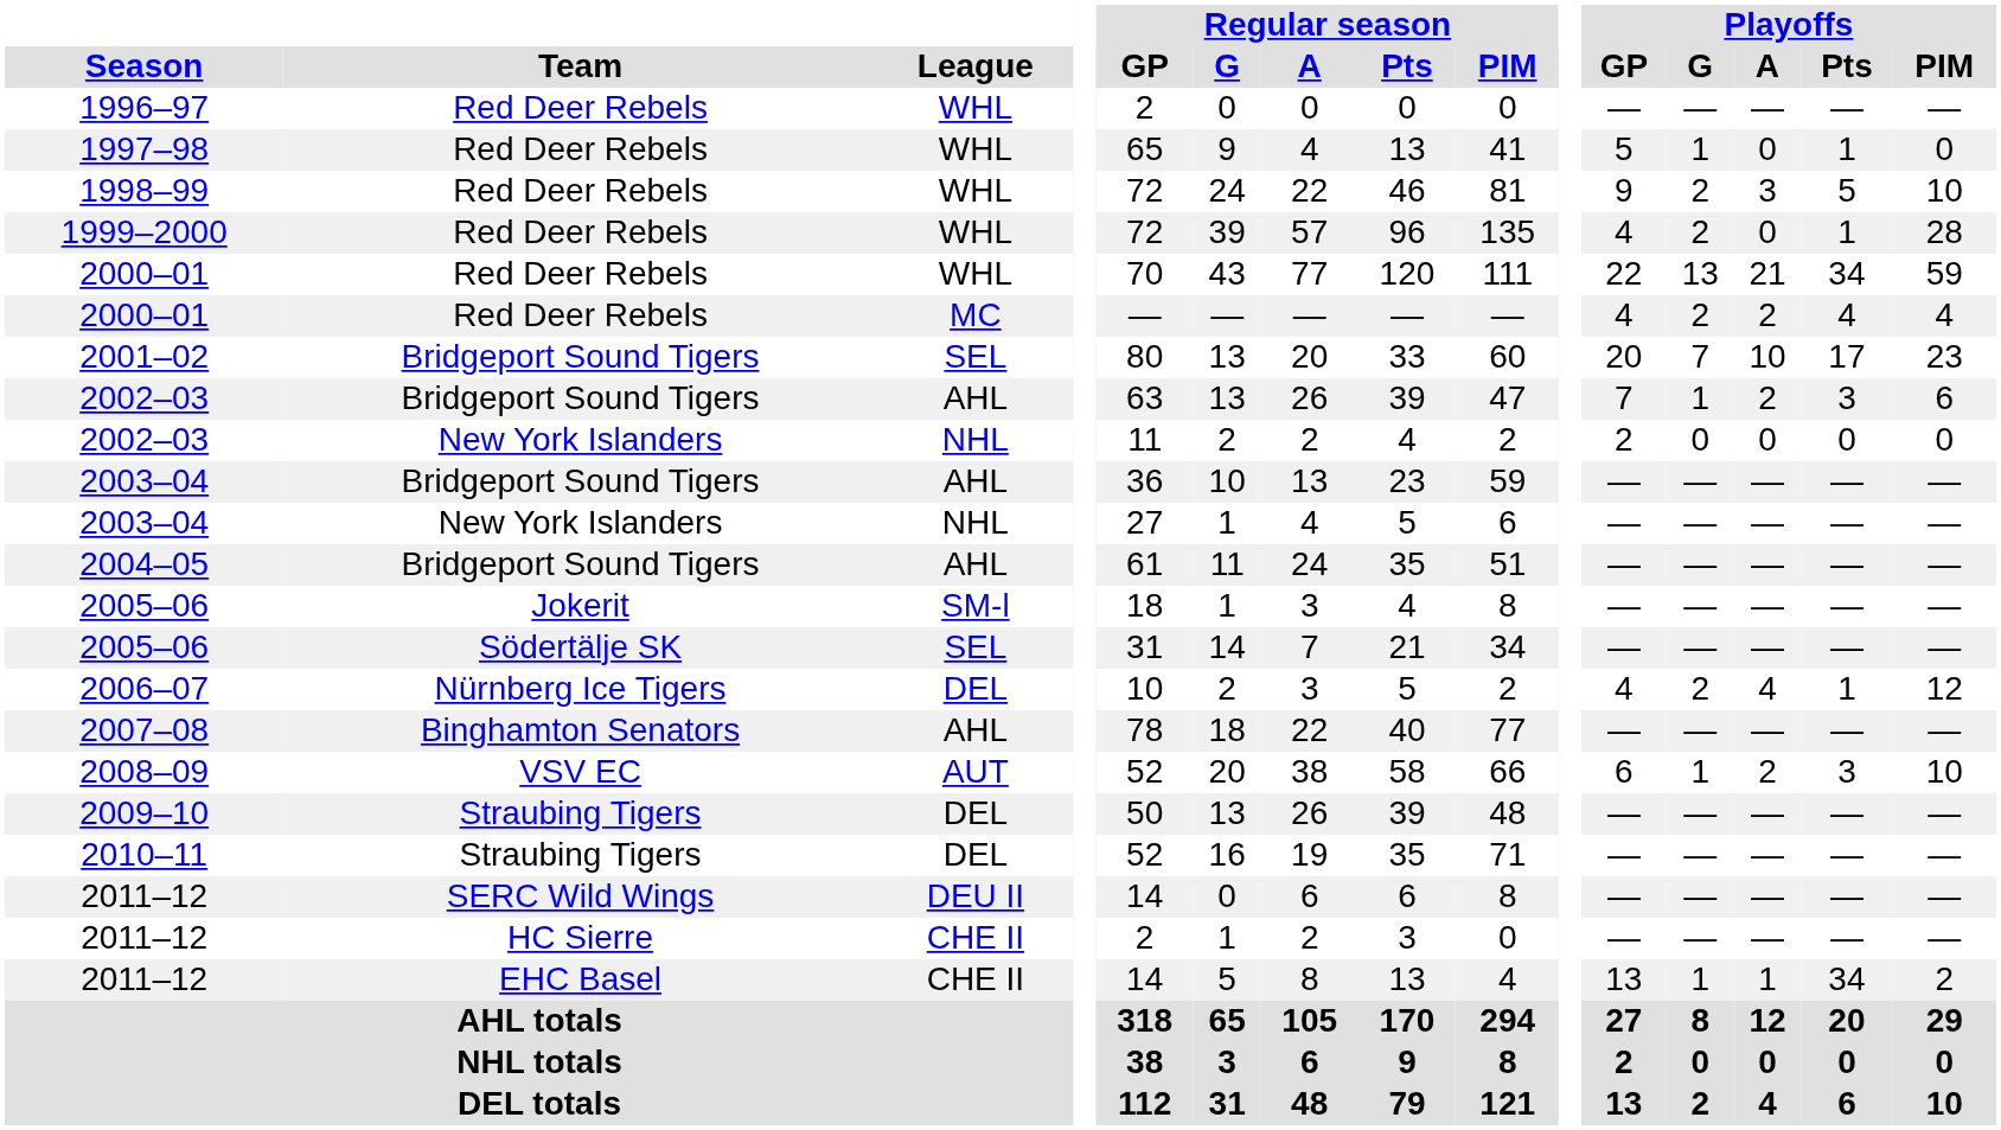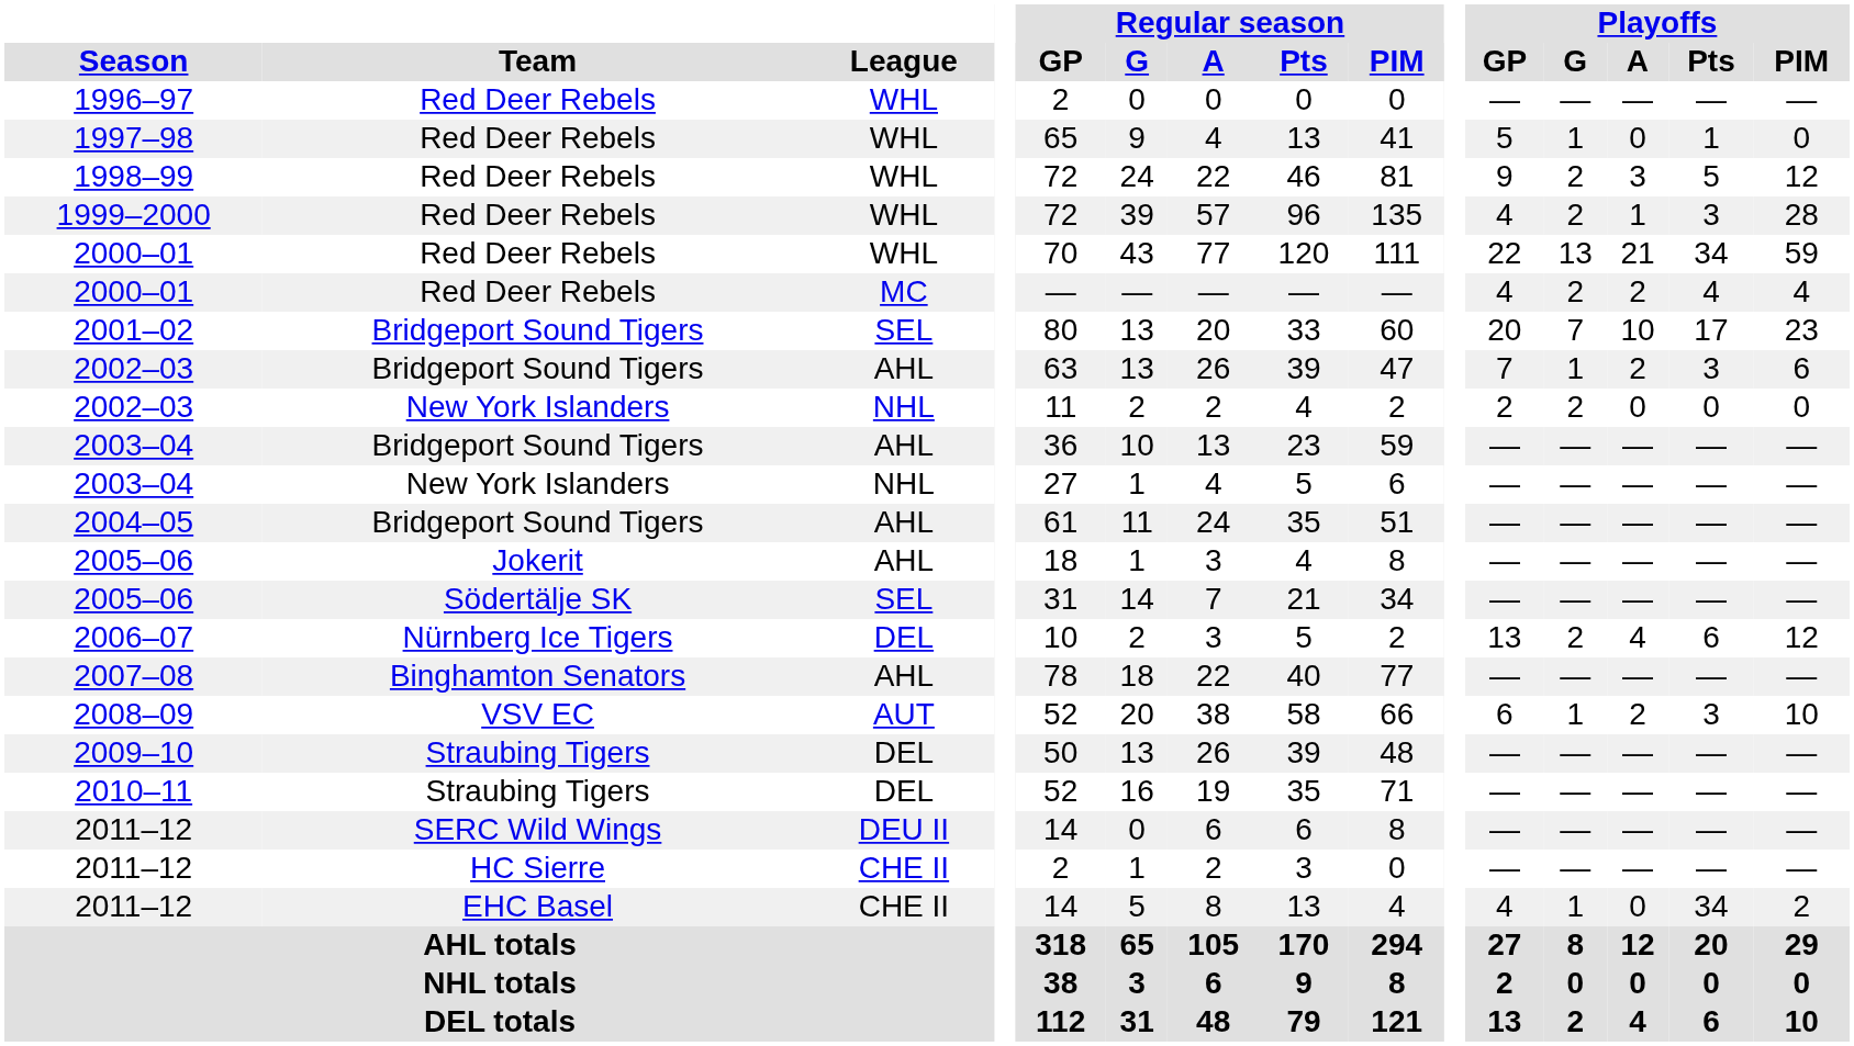 <table border="0" cellpadding="1" cellspacing="0" style="text-align:center; width:60em">
 <tr bgcolor="#e0e0e0">
 <th colspan="3" bgcolor="#ffffff"> </th>
 <th rowspan="99" bgcolor="#ffffff"> </th>
 <th colspan="5"><a href='#'>Regular season</a></th>
 <th rowspan="99" bgcolor="#ffffff"> </th>
 <th colspan="5"><a href='#'>Playoffs</a></th>
 </tr>
 <tr bgcolor="#e0e0e0">
 <th><a href='#'>Season</a></th>
 <th>Team</th>
 <th>League</th>
 <th>GP</th>
 <th><a href='#'>G</a></th>
 <th><a href='#'>A</a></th>
 <th><a href='#'>Pts</a></th>
 <th><a href='#'>PIM</a></th>
 <th>GP</th>
 <th>G</th>
 <th>A</th>
 <th>Pts</th>
 <th>PIM</th>
 </tr>
 <tr>
 <td><a href='#'>1996–97</a></td>
 <td><a href='#'>Red Deer Rebels</a></td>
 <td><a href='#'>WHL</a></td>
 <td>2</td>
 <td>0</td>
 <td>0</td>
 <td>0</td>
 <td>0</td>
 <td>—</td>
 <td>—</td>
 <td>—</td>
 <td>—</td>
 <td>—</td>
 </tr>
 <tr bgcolor="#f0f0f0">
 <td><a href='#'>1997–98</a></td>
 <td>Red Deer Rebels</td>
 <td>WHL</td>
 <td>65</td>
 <td>9</td>
 <td>4</td>
 <td>13</td>
 <td>41</td>
 <td>5</td>
 <td>1</td>
 <td>0</td>
 <td>1</td>
 <td>0</td>
 </tr>
 <tr>
 <td><a href='#'>1998–99</a></td>
 <td>Red Deer Rebels</td>
 <td>WHL</td>
 <td>72</td>
 <td>24</td>
 <td>22</td>
 <td>46</td>
 <td>81</td>
 <td>9</td>
 <td>2</td>
 <td>3</td>
 <td>5</td>
-<td>10</td>
+<td>12</td>
 </tr>
 <tr bgcolor="#f0f0f0">
 <td><a href='#'>1999–2000</a></td>
 <td>Red Deer Rebels</td>
 <td>WHL</td>
 <td>72</td>
 <td>39</td>
 <td>57</td>
 <td>96</td>
 <td>135</td>
 <td>4</td>
 <td>2</td>
-<td>0</td>
 <td>1</td>
+<td>3</td>
 <td>28</td>
 </tr>
 <tr>
 <td><a href='#'>2000–01</a></td>
 <td>Red Deer Rebels</td>
 <td>WHL</td>
 <td>70</td>
 <td>43</td>
 <td>77</td>
 <td>120</td>
 <td>111</td>
 <td>22</td>
 <td>13</td>
 <td>21</td>
 <td>34</td>
 <td>59</td>
 </tr>
 <tr bgcolor="#f0f0f0">
 <td><a href='#'>2000–01</a></td>
 <td>Red Deer Rebels</td>
 <td><a href='#'>MC</a></td>
 <td>—</td>
 <td>—</td>
 <td>—</td>
 <td>—</td>
 <td>—</td>
 <td>4</td>
 <td>2</td>
 <td>2</td>
 <td>4</td>
 <td>4</td>
 </tr>
 <tr>
 <td><a href='#'>2001–02</a></td>
 <td><a href='#'>Bridgeport Sound Tigers</a></td>
 <td><a href='#'>SEL</a></td>
 <td>80</td>
 <td>13</td>
 <td>20</td>
 <td>33</td>
 <td>60</td>
 <td>20</td>
 <td>7</td>
 <td>10</td>
 <td>17</td>
 <td>23</td>
 </tr>
 <tr bgcolor="#f0f0f0">
 <td><a href='#'>2002–03</a></td>
 <td>Bridgeport Sound Tigers</td>
 <td>AHL</td>
 <td>63</td>
 <td>13</td>
 <td>26</td>
 <td>39</td>
 <td>47</td>
 <td>7</td>
 <td>1</td>
 <td>2</td>
 <td>3</td>
 <td>6</td>
 </tr>
 <tr>
 <td><a href='#'>2002–03</a></td>
 <td><a href='#'>New York Islanders</a></td>
 <td><a href='#'>NHL</a></td>
 <td>11</td>
 <td>2</td>
 <td>2</td>
 <td>4</td>
 <td>2</td>
 <td>2</td>
-<td>0</td>
+<td>2</td>
 <td>0</td>
 <td>0</td>
 <td>0</td>
 </tr>
 <tr bgcolor="#f0f0f0">
 <td><a href='#'>2003–04</a></td>
 <td>Bridgeport Sound Tigers</td>
 <td>AHL</td>
 <td>36</td>
 <td>10</td>
 <td>13</td>
 <td>23</td>
 <td>59</td>
 <td>—</td>
 <td>—</td>
 <td>—</td>
 <td>—</td>
 <td>—</td>
 </tr>
 <tr>
 <td><a href='#'>2003–04</a></td>
 <td>New York Islanders</td>
 <td>NHL</td>
 <td>27</td>
 <td>1</td>
 <td>4</td>
 <td>5</td>
 <td>6</td>
 <td>—</td>
 <td>—</td>
 <td>—</td>
 <td>—</td>
 <td>—</td>
 </tr>
 <tr bgcolor="#f0f0f0">
 <td><a href='#'>2004–05</a></td>
 <td>Bridgeport Sound Tigers</td>
 <td>AHL</td>
 <td>61</td>
 <td>11</td>
 <td>24</td>
 <td>35</td>
 <td>51</td>
 <td>—</td>
 <td>—</td>
 <td>—</td>
 <td>—</td>
 <td>—</td>
 </tr>
 <tr>
 <td><a href='#'>2005–06</a></td>
 <td><a href='#'>Jokerit</a></td>
-<td><a href='#'>SM-l</a></td>
+<td>AHL</td>
 <td>18</td>
 <td>1</td>
 <td>3</td>
 <td>4</td>
 <td>8</td>
 <td>—</td>
 <td>—</td>
 <td>—</td>
 <td>—</td>
 <td>—</td>
 </tr>
 <tr bgcolor="#f0f0f0">
 <td><a href='#'>2005–06</a></td>
 <td><a href='#'>Södertälje SK</a></td>
 <td><a href='#'>SEL</a></td>
 <td>31</td>
 <td>14</td>
 <td>7</td>
 <td>21</td>
 <td>34</td>
 <td>—</td>
 <td>—</td>
 <td>—</td>
 <td>—</td>
 <td>—</td>
 </tr>
 <tr>
 <td><a href='#'>2006–07</a></td>
 <td><a href='#'>Nürnberg Ice Tigers</a></td>
 <td><a href='#'>DEL</a></td>
 <td>10</td>
 <td>2</td>
 <td>3</td>
 <td>5</td>
 <td>2</td>
-<td>4</td>
+<td>13</td>
 <td>2</td>
 <td>4</td>
-<td>1</td>
+<td>6</td>
 <td>12</td>
 </tr>
 <tr bgcolor="#f0f0f0">
 <td><a href='#'>2007–08</a></td>
 <td><a href='#'>Binghamton Senators</a></td>
 <td>AHL</td>
 <td>78</td>
 <td>18</td>
 <td>22</td>
 <td>40</td>
 <td>77</td>
 <td>—</td>
 <td>—</td>
 <td>—</td>
 <td>—</td>
 <td>—</td>
 </tr>
 <tr>
 <td><a href='#'>2008–09</a></td>
 <td><a href='#'>VSV EC</a></td>
 <td><a href='#'>AUT</a></td>
 <td>52</td>
 <td>20</td>
 <td>38</td>
 <td>58</td>
 <td>66</td>
 <td>6</td>
 <td>1</td>
 <td>2</td>
 <td>3</td>
 <td>10</td>
 </tr>
 <tr bgcolor="#f0f0f0">
 <td><a href='#'>2009–10</a></td>
 <td><a href='#'>Straubing Tigers</a></td>
 <td>DEL</td>
 <td>50</td>
 <td>13</td>
 <td>26</td>
 <td>39</td>
 <td>48</td>
 <td>—</td>
 <td>—</td>
 <td>—</td>
 <td>—</td>
 <td>—</td>
 </tr>
 <tr>
 <td><a href='#'>2010–11</a></td>
 <td>Straubing Tigers</td>
 <td>DEL</td>
 <td>52</td>
 <td>16</td>
 <td>19</td>
 <td>35</td>
 <td>71</td>
 <td>—</td>
 <td>—</td>
 <td>—</td>
 <td>—</td>
 <td>—</td>
 </tr>
 <tr bgcolor="#f0f0f0">
 <td>2011–12</td>
 <td><a href='#'>SERC Wild Wings</a></td>
 <td><a href='#'>DEU II</a></td>
 <td>14</td>
 <td>0</td>
 <td>6</td>
 <td>6</td>
 <td>8</td>
 <td>—</td>
 <td>—</td>
 <td>—</td>
 <td>—</td>
 <td>—</td>
 </tr>
 <tr>
 <td>2011–12</td>
 <td><a href='#'>HC Sierre</a></td>
 <td><a href='#'>CHE II</a></td>
 <td>2</td>
 <td>1</td>
 <td>2</td>
 <td>3</td>
 <td>0</td>
 <td>—</td>
 <td>—</td>
 <td>—</td>
 <td>—</td>
 <td>—</td>
 </tr>
 <tr bgcolor="#f0f0f0">
 <td>2011–12</td>
 <td><a href='#'>EHC Basel</a></td>
 <td>CHE II</td>
 <td>14</td>
 <td>5</td>
 <td>8</td>
 <td>13</td>
 <td>4</td>
-<td>13</td>
+<td>4</td>
 <td>1</td>
-<td>1</td>
+<td>0</td>
 <td>34</td>
 <td>2</td>
 </tr>
 <tr bgcolor="#e0e0e0">
 <th colspan="3">AHL totals</th>
 <th>318</th>
 <th>65</th>
 <th>105</th>
 <th>170</th>
 <th>294</th>
 <th>27</th>
 <th>8</th>
 <th>12</th>
 <th>20</th>
 <th>29</th>
 </tr>
 <tr bgcolor="#e0e0e0">
 <th colspan="3">NHL totals</th>
 <th>38</th>
 <th>3</th>
 <th>6</th>
 <th>9</th>
 <th>8</th>
 <th>2</th>
 <th>0</th>
 <th>0</th>
 <th>0</th>
 <th>0</th>
 </tr>
 <tr bgcolor="#e0e0e0">
 <th colspan="3">DEL totals</th>
 <th>112</th>
 <th>31</th>
 <th>48</th>
 <th>79</th>
 <th>121</th>
 <th>13</th>
 <th>2</th>
 <th>4</th>
 <th>6</th>
 <th>10</th>
 </tr>
 </table>
